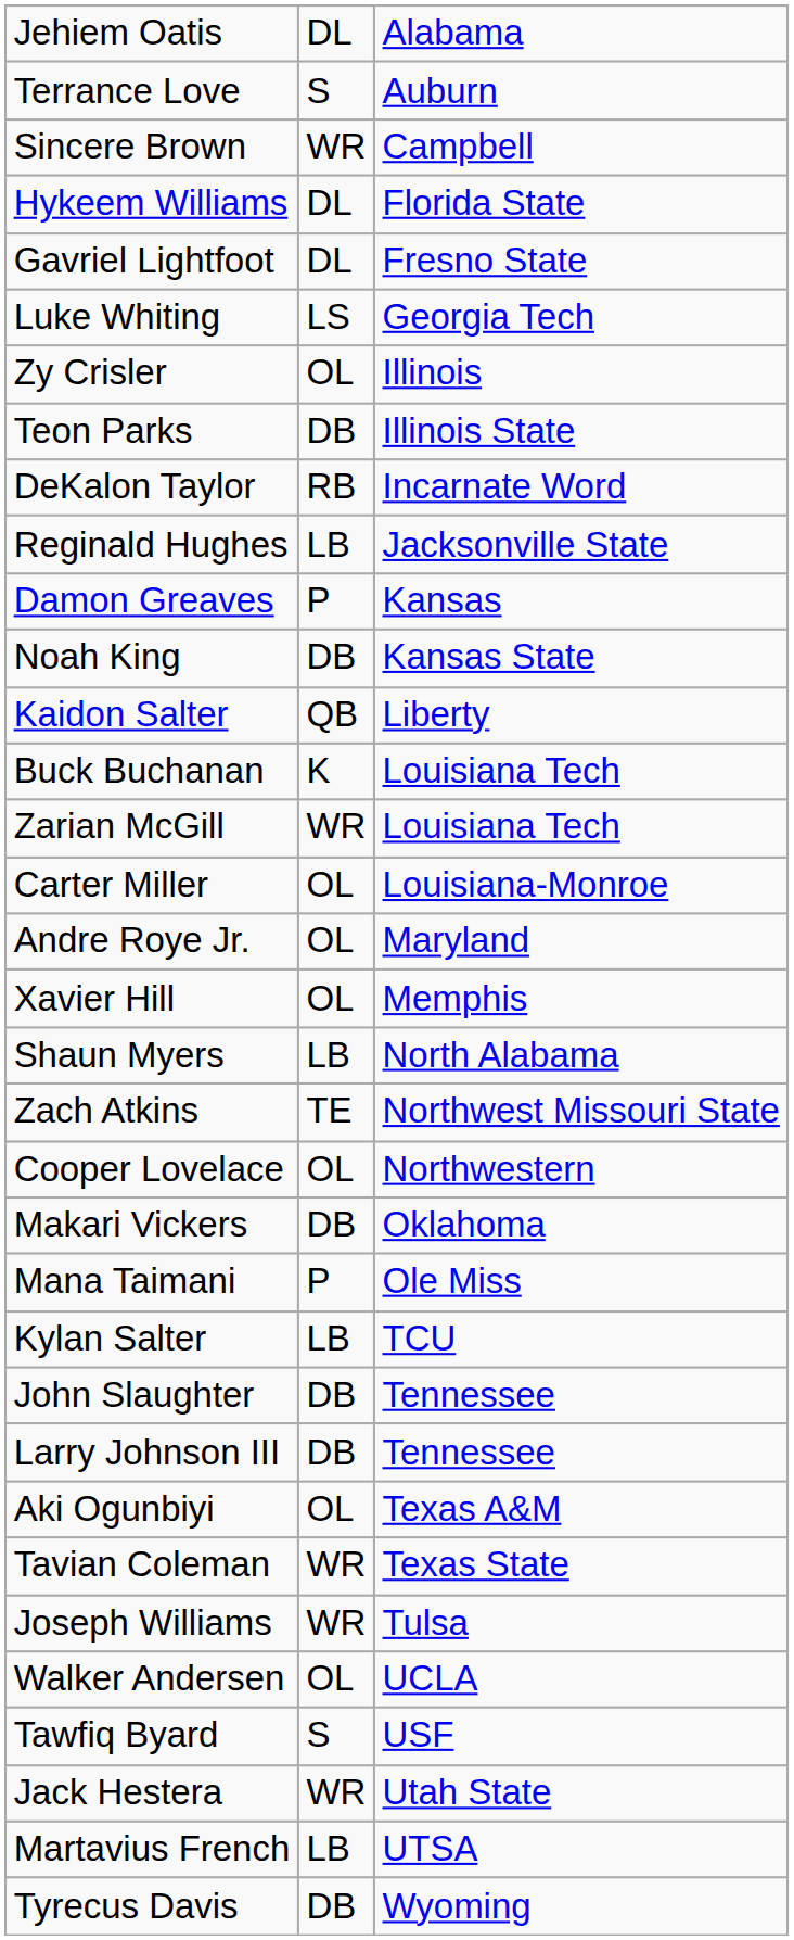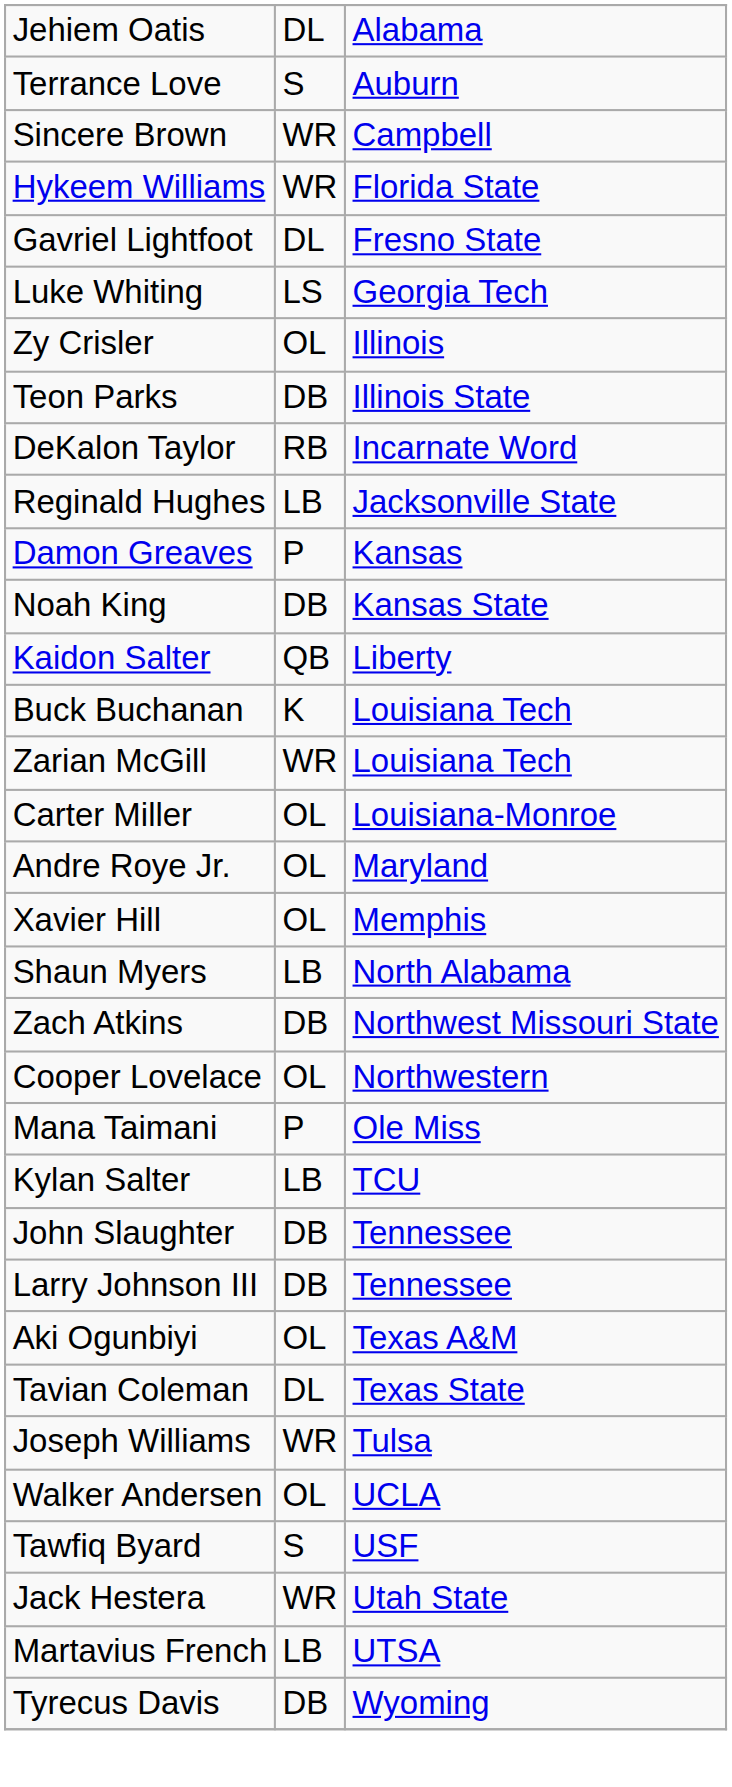 <table class="wikitable sortable">
 <tr>
 </tr>
 <tr>
 <td>Jehiem Oatis</td>
 <td>DL</td>
 <td><a href='#'>Alabama</a></td>
 </tr>
 <tr>
 <td>Terrance Love</td>
 <td>S</td>
 <td><a href='#'>Auburn</a></td>
 </tr>
 <tr>
 <td>Sincere Brown</td>
 <td>WR</td>
 <td><a href='#'>Campbell</a></td>
 </tr>
 <tr>
 <td><a href='#'>Hykeem Williams</a></td>
-<td>DL</td>
+<td>WR</td>
 <td><a href='#'>Florida State</a></td>
 </tr>
 <tr>
 <td>Gavriel Lightfoot</td>
 <td>DL</td>
 <td><a href='#'>Fresno State</a></td>
 </tr>
 <tr>
 <td>Luke Whiting</td>
 <td>LS</td>
 <td><a href='#'>Georgia Tech</a></td>
 </tr>
 <tr>
 <td>Zy Crisler</td>
 <td>OL</td>
 <td><a href='#'>Illinois</a></td>
 </tr>
 <tr>
 <td>Teon Parks</td>
 <td>DB</td>
 <td><a href='#'>Illinois State</a></td>
 </tr>
 <tr>
 <td>DeKalon Taylor</td>
 <td>RB</td>
 <td><a href='#'>Incarnate Word</a></td>
 </tr>
 <tr>
 <td>Reginald Hughes</td>
 <td>LB</td>
 <td><a href='#'>Jacksonville State</a></td>
 </tr>
 <tr>
 <td><a href='#'>Damon Greaves</a></td>
 <td>P</td>
 <td><a href='#'>Kansas</a></td>
 </tr>
 <tr>
 <td>Noah King</td>
 <td>DB</td>
 <td><a href='#'>Kansas State</a></td>
 </tr>
 <tr>
 <td><a href='#'>Kaidon Salter</a></td>
 <td>QB</td>
 <td><a href='#'>Liberty</a></td>
 </tr>
 <tr>
 <td>Buck Buchanan</td>
 <td>K</td>
 <td><a href='#'>Louisiana Tech</a></td>
 </tr>
 <tr>
 <td>Zarian McGill</td>
 <td>WR</td>
 <td><a href='#'>Louisiana Tech</a></td>
 </tr>
 <tr>
 <td>Carter Miller</td>
 <td>OL</td>
 <td><a href='#'>Louisiana-Monroe</a></td>
 </tr>
 <tr>
 <td>Andre Roye Jr.</td>
 <td>OL</td>
 <td><a href='#'>Maryland</a></td>
 </tr>
 <tr>
 <td>Xavier Hill</td>
 <td>OL</td>
 <td><a href='#'>Memphis</a></td>
 </tr>
 <tr>
 <td>Shaun Myers</td>
 <td>LB</td>
 <td><a href='#'>North Alabama</a></td>
 </tr>
 <tr>
 <td>Zach Atkins</td>
-<td>TE</td>
+<td>DB</td>
 <td><a href='#'>Northwest Missouri State</a></td>
 </tr>
 <tr>
 <td>Cooper Lovelace</td>
 <td>OL</td>
 <td><a href='#'>Northwestern</a></td>
-</tr>
-<tr>
-<td>Makari Vickers</td>
-<td>DB</td>
-<td><a href='#'>Oklahoma</a></td>
 </tr>
 <tr>
 <td>Mana Taimani</td>
 <td>P</td>
 <td><a href='#'>Ole Miss</a></td>
 </tr>
 <tr>
 <td>Kylan Salter</td>
 <td>LB</td>
 <td><a href='#'>TCU</a></td>
 </tr>
 <tr>
 <td>John Slaughter</td>
 <td>DB</td>
 <td><a href='#'>Tennessee</a></td>
 </tr>
 <tr>
 <td>Larry Johnson III</td>
 <td>DB</td>
 <td><a href='#'>Tennessee</a></td>
 </tr>
 <tr>
 <td>Aki Ogunbiyi</td>
 <td>OL</td>
 <td><a href='#'>Texas A&M</a></td>
 </tr>
 <tr>
 <td>Tavian Coleman</td>
-<td>WR</td>
+<td>DL</td>
 <td><a href='#'>Texas State</a></td>
 </tr>
 <tr>
 <td>Joseph Williams</td>
 <td>WR</td>
 <td><a href='#'>Tulsa</a></td>
 </tr>
 <tr>
 <td>Walker Andersen</td>
 <td>OL</td>
 <td><a href='#'>UCLA</a></td>
 </tr>
 <tr>
 <td>Tawfiq Byard</td>
 <td>S</td>
 <td><a href='#'>USF</a></td>
 </tr>
 <tr>
 <td>Jack Hestera</td>
 <td>WR</td>
 <td><a href='#'>Utah State</a></td>
 </tr>
 <tr>
 <td>Martavius French</td>
 <td>LB</td>
 <td><a href='#'>UTSA</a></td>
 </tr>
 <tr>
 <td>Tyrecus Davis</td>
 <td>DB</td>
 <td><a href='#'>Wyoming</a></td>
 </tr>
 <tr>
 </tr>
 </table>
